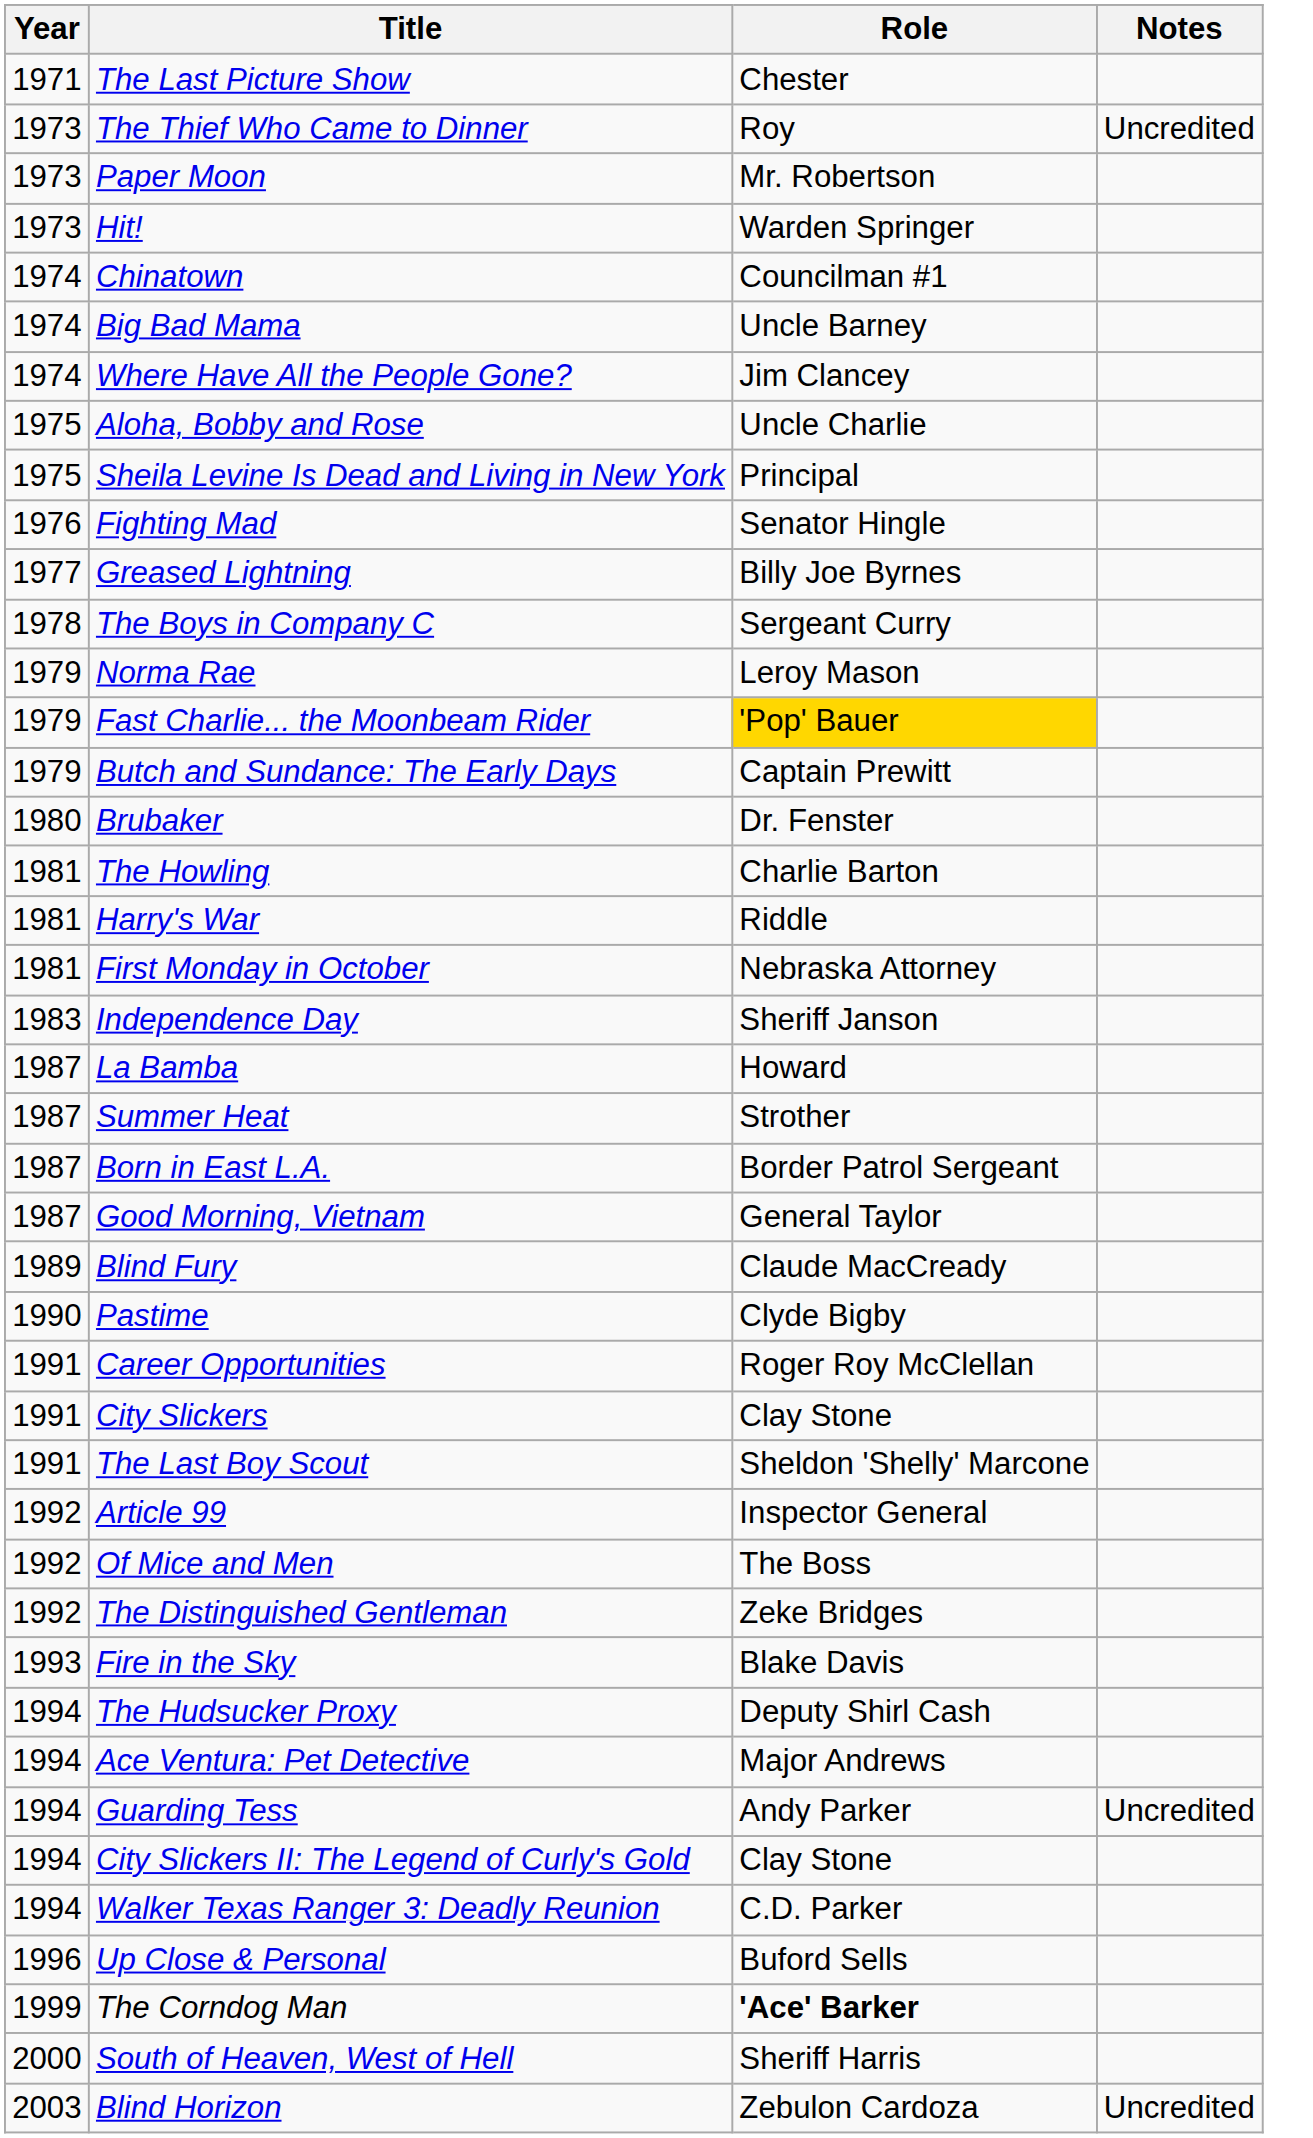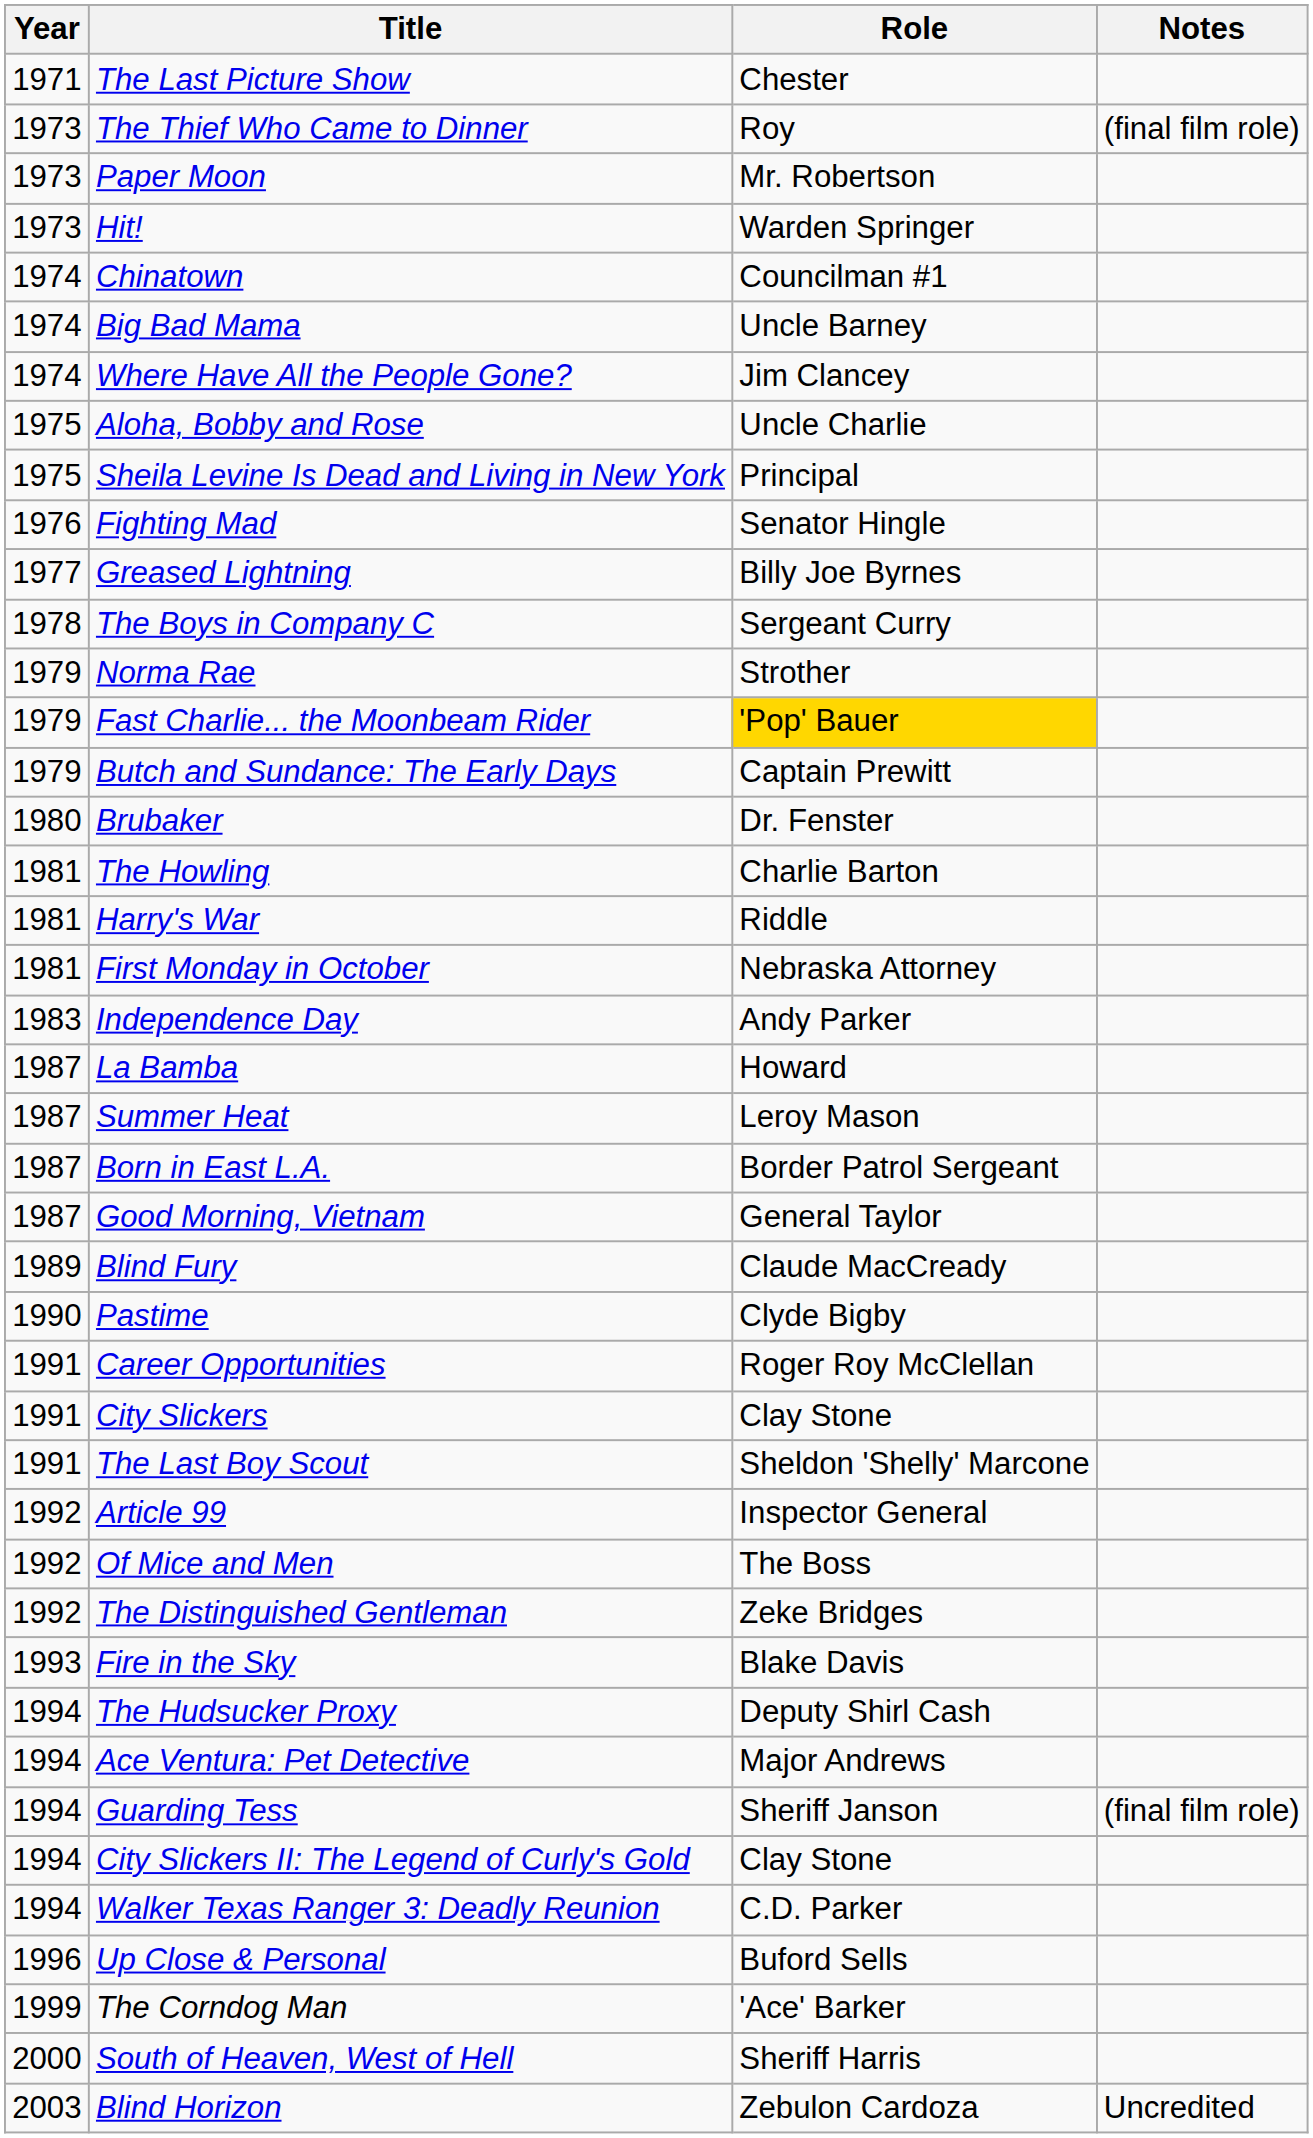 <table class="wikitable">
 <tr>
 <th>Year</th>
 <th>Title</th>
 <th>Role</th>
 <th>Notes</th>
 </tr>
 <tr try>
 <td>1971</td>
 <td><em><a href='#'>The Last Picture Show</a></em></td>
 <td>Chester</td>
 <td></td>
 </tr>
 <tr>
 <td>1973</td>
 <td><em><a href='#'>The Thief Who Came to Dinner</a></em></td>
 <td>Roy</td>
-<td>Uncredited</td>
+<td>(final film role)</td>
 </tr>
 <tr>
 <td>1973</td>
 <td><a href='#'><em>Paper Moon</em></a></td>
 <td>Mr. Robertson</td>
 <td></td>
 </tr>
 <tr>
 <td>1973</td>
 <td><em><a href='#'>Hit!</a></em></td>
 <td>Warden Springer</td>
 <td></td>
 </tr>
 <tr>
 <td>1974</td>
 <td><a href='#'><em>Chinatown</em></a></td>
 <td>Councilman #1</td>
 <td></td>
 </tr>
 <tr>
 <td>1974</td>
 <td><em><a href='#'>Big Bad Mama</a></em></td>
 <td>Uncle Barney</td>
 <td></td>
 </tr>
 <tr>
 <td>1974</td>
 <td><em><a href='#'>Where Have All the People Gone?</a></em></td>
 <td>Jim Clancey</td>
 <td></td>
 </tr>
 <tr>
 <td>1975</td>
 <td><em><a href='#'>Aloha, Bobby and Rose</a></em></td>
 <td>Uncle Charlie</td>
 <td></td>
 </tr>
 <tr>
 <td>1975</td>
 <td><em><a href='#'>Sheila Levine Is Dead and Living in New York</a></em></td>
 <td>Principal</td>
 <td></td>
 </tr>
 <tr>
 <td>1976</td>
 <td><em><a href='#'>Fighting Mad</a></em></td>
 <td>Senator Hingle</td>
 <td></td>
 </tr>
 <tr>
 <td>1977</td>
 <td><em><a href='#'>Greased Lightning</a></em></td>
 <td>Billy Joe Byrnes</td>
 <td></td>
 </tr>
 <tr>
 <td>1978</td>
 <td><em><a href='#'>The Boys in Company C</a></em></td>
 <td>Sergeant Curry</td>
 <td></td>
 </tr>
 <tr>
 <td>1979</td>
 <td><em><a href='#'>Norma Rae</a></em></td>
-<td>Leroy Mason</td>
+<td>Strother</td>
 <td></td>
 </tr>
 <tr>
 <td>1979</td>
 <td><em><a href='#'>Fast Charlie... the Moonbeam Rider</a></em></td>
 <td style="background: gold;">'Pop' Bauer</td>
 <td></td>
 </tr>
 <tr>
 <td>1979</td>
 <td><em><a href='#'>Butch and Sundance: The Early Days</a></em></td>
 <td>Captain Prewitt</td>
 <td></td>
 </tr>
 <tr>
 <td>1980</td>
 <td><em><a href='#'>Brubaker</a></em></td>
 <td>Dr. Fenster</td>
 <td></td>
 </tr>
 <tr>
 <td>1981</td>
 <td><a href='#'><em>The Howling</em></a></td>
 <td>Charlie Barton</td>
 <td></td>
 </tr>
 <tr>
 <td>1981</td>
 <td><a href='#'><em>Harry's War</em></a></td>
 <td>Riddle</td>
 <td></td>
 </tr>
 <tr>
 <td>1981</td>
 <td><a href='#'><em>First Monday in October</em></a></td>
 <td>Nebraska Attorney</td>
 <td></td>
 </tr>
 <tr>
 <td>1983</td>
 <td><a href='#'><em>Independence Day</em></a></td>
-<td>Sheriff Janson</td>
+<td>Andy Parker</td>
 <td></td>
 </tr>
 <tr>
 <td>1987</td>
 <td><a href='#'><em>La Bamba</em></a></td>
 <td>Howard</td>
 <td></td>
 </tr>
 <tr>
 <td>1987</td>
 <td><a href='#'><em>Summer Heat</em></a></td>
-<td>Strother</td>
+<td>Leroy Mason</td>
 <td></td>
 </tr>
 <tr>
 <td>1987</td>
 <td><a href='#'><em>Born in East L.A.</em></a></td>
 <td>Border Patrol Sergeant</td>
 <td></td>
 </tr>
 <tr>
 <td>1987</td>
 <td><em><a href='#'>Good Morning, Vietnam</a></em></td>
 <td>General Taylor</td>
 <td></td>
 </tr>
 <tr>
 <td>1989</td>
 <td><em><a href='#'>Blind Fury</a></em></td>
 <td>Claude MacCready</td>
 <td></td>
 </tr>
 <tr>
 <td>1990</td>
 <td><a href='#'><em>Pastime</em></a></td>
 <td>Clyde Bigby</td>
 <td></td>
 </tr>
 <tr>
 <td>1991</td>
 <td><a href='#'><em>Career Opportunities</em></a></td>
 <td>Roger Roy McClellan</td>
 <td></td>
 </tr>
 <tr>
 <td>1991</td>
 <td><em><a href='#'>City Slickers</a></em></td>
 <td>Clay Stone</td>
 <td></td>
 </tr>
 <tr>
 <td>1991</td>
 <td><em><a href='#'>The Last Boy Scout</a></em></td>
 <td>Sheldon 'Shelly' Marcone</td>
 <td></td>
 </tr>
 <tr>
 <td>1992</td>
 <td><em><a href='#'>Article 99</a></em></td>
 <td>Inspector General</td>
 <td></td>
 </tr>
 <tr>
 <td>1992</td>
 <td><a href='#'><em>Of Mice and Men</em></a></td>
 <td>The Boss</td>
 <td></td>
 </tr>
 <tr>
 <td>1992</td>
 <td><em><a href='#'>The Distinguished Gentleman</a></em></td>
 <td>Zeke Bridges</td>
 <td></td>
 </tr>
 <tr>
 <td>1993</td>
 <td><em><a href='#'>Fire in the Sky</a></em></td>
 <td>Blake Davis</td>
 <td></td>
 </tr>
 <tr>
 <td>1994</td>
 <td><em><a href='#'>The Hudsucker Proxy</a></em></td>
 <td>Deputy Shirl Cash</td>
 <td></td>
 </tr>
 <tr>
 <td>1994</td>
 <td><em><a href='#'>Ace Ventura: Pet Detective</a></em></td>
 <td>Major Andrews</td>
 <td></td>
 </tr>
 <tr>
 <td>1994</td>
 <td><em><a href='#'>Guarding Tess</a></em></td>
-<td>Andy Parker</td>
-<td>Uncredited</td>
+<td>Sheriff Janson</td>
+<td>(final film role)</td>
 </tr>
 <tr>
 <td>1994</td>
 <td><em><a href='#'>City Slickers II: The Legend of Curly's Gold</a></em></td>
 <td>Clay Stone</td>
 <td></td>
 </tr>
 <tr>
 <td>1994</td>
 <td><em><a href='#'>Walker Texas Ranger 3: Deadly Reunion</a></em></td>
 <td>C.D. Parker</td>
 <td></td>
 </tr>
 <tr>
 <td>1996</td>
 <td><a href='#'><em>Up Close & Personal</em></a></td>
 <td>Buford Sells</td>
 <td></td>
 </tr>
 <tr>
 <td>1999</td>
 <td><em>The Corndog Man</em></td>
-<td><strong>'Ace' Barker</strong></td>
+<td>'Ace' Barker</td>
 <td></td>
 </tr>
 <tr>
 <td>2000</td>
 <td><a href='#'><em>South of Heaven, West of Hell</em></a></td>
 <td>Sheriff Harris</td>
 <td></td>
 </tr>
 <tr>
 <td>2003</td>
 <td><em><a href='#'>Blind Horizon</a></em></td>
 <td>Zebulon Cardoza</td>
 <td>Uncredited</td>
 </tr>
 </table>
